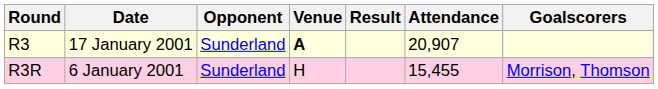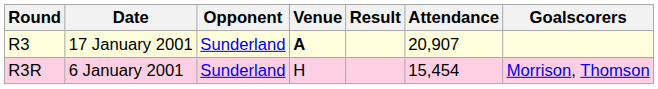 <table class="wikitable">
 <tr>
 <th>Round</th>
 <th>Date</th>
 <th>Opponent</th>
 <th>Venue</th>
 <th>Result</th>
 <th>Attendance</th>
 <th>Goalscorers</th>
 </tr>
 <tr style="background-color: #ffffdd;">
 <td>R3</td>
 <td>17 January 2001</td>
 <td><a href='#'>Sunderland</a></td>
 <td><strong>A</strong></td>
 <td></td>
 <td>20,907</td>
 <td></td>
 </tr>
 <tr style="background-color: #ffd0e3;">
 <td>R3R</td>
 <td>6 January 2001</td>
 <td><a href='#'>Sunderland</a></td>
 <td>H</td>
 <td> </td>
-<td>15,455</td>
+<td>15,454</td>
 <td><a href='#'>Morrison</a>, <a href='#'>Thomson</a></td>
 </tr>
 </table>
